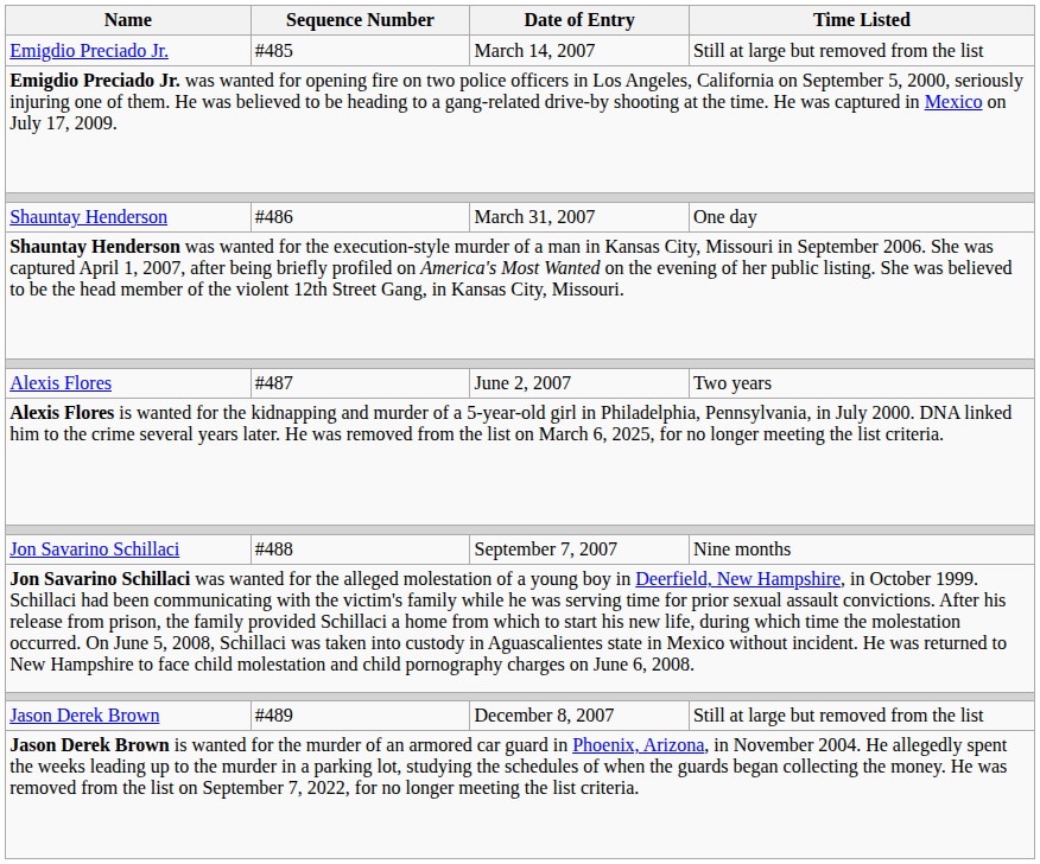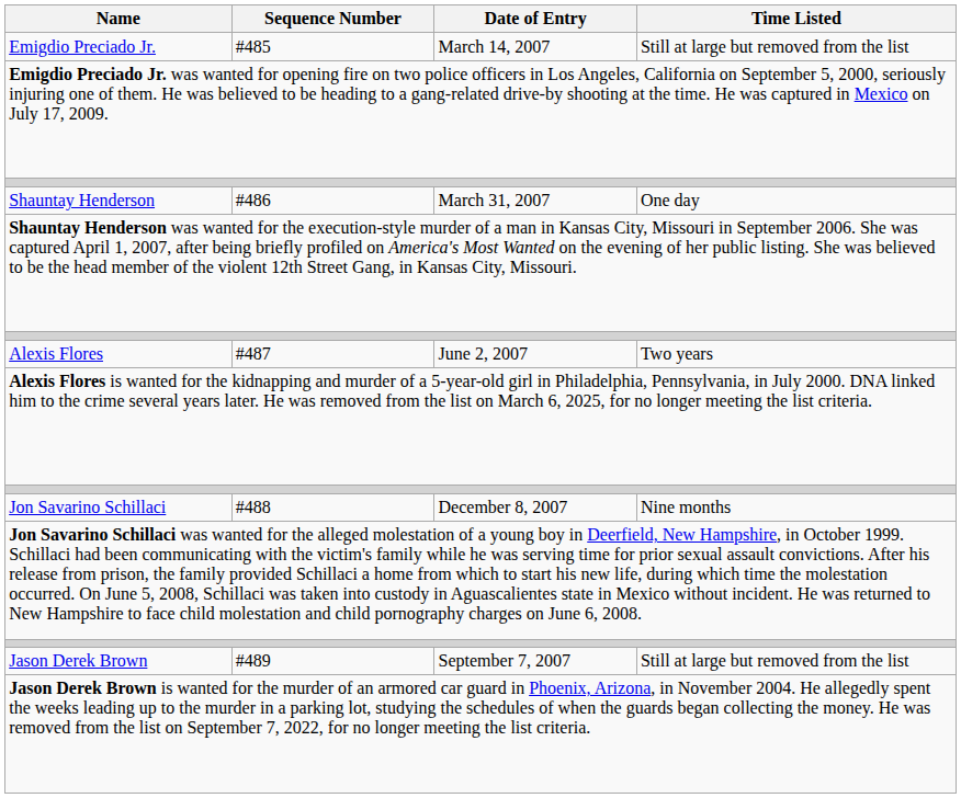 <table class="wikitable">
 <tr>
 <th>Name</th>
 <th>Sequence Number</th>
 <th>Date of Entry</th>
 <th>Time Listed</th>
 </tr>
 <tr>
 <td height="10"><a href='#'>Emigdio Preciado Jr.</a></td>
 <td>#485</td>
 <td>March 14, 2007</td>
 <td>Still at large but removed from the list</td>
 </tr>
 <tr>
 <td colspan="4" valign="top" height="100"><strong>Emigdio Preciado Jr.</strong> was wanted for opening fire on two police officers in Los Angeles, California on September 5, 2000, seriously injuring one of them. He was believed to be heading to a gang-related drive-by shooting at the time. He was captured in <a href='#'>Mexico</a> on July 17, 2009.</td>
 </tr>
 <tr>
 <td colSpan="4" style="background-color:lightgrey;"></td>
 </tr>
 <tr>
 <td height="10"><a href='#'>Shauntay Henderson</a></td>
 <td>#486</td>
 <td>March 31, 2007</td>
 <td>One day</td>
 </tr>
 <tr>
 <td colspan="4" valign="top" height="100"><strong>Shauntay Henderson</strong> was wanted for the execution-style murder of a man in Kansas City, Missouri in September 2006. She was captured April 1, 2007, after being briefly profiled on <em>America's Most Wanted</em> on the evening of her public listing. She was believed to be the head member of the violent 12th Street Gang, in Kansas City, Missouri.</td>
 </tr>
 <tr>
 <td colSpan="4" style="background-color:lightgrey;"></td>
 </tr>
 <tr>
 <td height="10"><a href='#'>Alexis Flores</a></td>
 <td>#487</td>
 <td>June 2, 2007</td>
 <td>Two years</td>
 </tr>
 <tr>
 <td colspan="4" valign="top" height="100"><strong>Alexis Flores</strong> is wanted for the kidnapping and murder of a 5-year-old girl in Philadelphia, Pennsylvania, in July 2000. DNA linked him to the crime several years later. He was removed from the list on March 6, 2025, for no longer meeting the list criteria.</td>
 </tr>
 <tr>
 <td colSpan="4" style="background-color:lightgrey;"></td>
 </tr>
 <tr>
 <td height="10"><a href='#'>Jon Savarino Schillaci</a></td>
 <td>#488</td>
-<td>September 7, 2007</td>
+<td>December 8, 2007</td>
 <td>Nine months</td>
 </tr>
 <tr>
 <td colspan="4" valign="top" height="100"><strong>Jon Savarino Schillaci</strong> was wanted for the alleged molestation of a young boy in <a href='#'>Deerfield, New Hampshire</a>, in October 1999. Schillaci had been communicating with the victim's family while he was serving time for prior sexual assault convictions. After his release from prison, the family provided Schillaci a home from which to start his new life, during which time the molestation occurred. On June 5, 2008, Schillaci was taken into custody in Aguascalientes state in Mexico without incident. He was returned to New Hampshire to face child molestation and child pornography charges on June 6, 2008.</td>
 </tr>
 <tr>
 <td colSpan="4" style="background-color:lightgrey;"></td>
 </tr>
 <tr>
 <td height="10"><a href='#'>Jason Derek Brown</a></td>
 <td>#489</td>
-<td>December 8, 2007</td>
+<td>September 7, 2007</td>
 <td>Still at large but removed from the list</td>
 </tr>
 <tr>
 <td colspan="4" valign="top" height="100"><strong>Jason Derek Brown</strong> is wanted for the murder of an armored car guard in <a href='#'>Phoenix, Arizona</a>, in November 2004. He allegedly spent the weeks leading up to the murder in a parking lot, studying the schedules of when the guards began collecting the money. He was removed from the list on September 7, 2022, for no longer meeting the list criteria.</td>
 </tr>
 </table>
